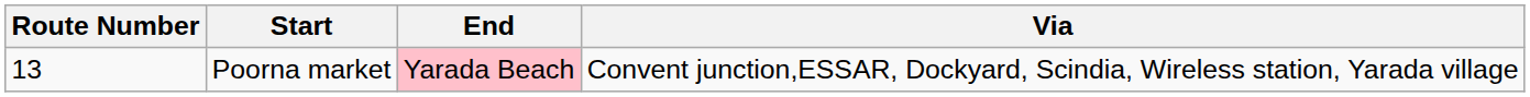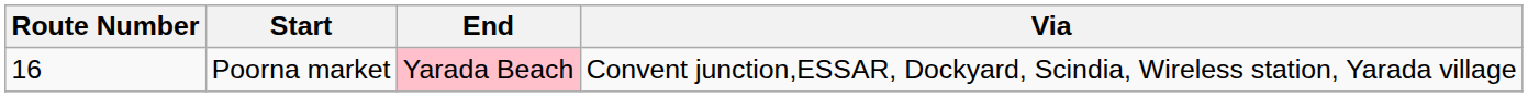 <table class="sortable wikitable">
 <tr>
 <th>Route Number</th>
 <th>Start</th>
 <th>End</th>
 <th>Via</th>
 </tr>
 <tr>
-<td>13</td>
+<td>16</td>
 <td>Poorna market</td>
 <td style="background: pink;">Yarada Beach</td>
 <td>Convent junction,ESSAR, Dockyard, Scindia, Wireless station, Yarada village</td>
 </tr>
 </table>
